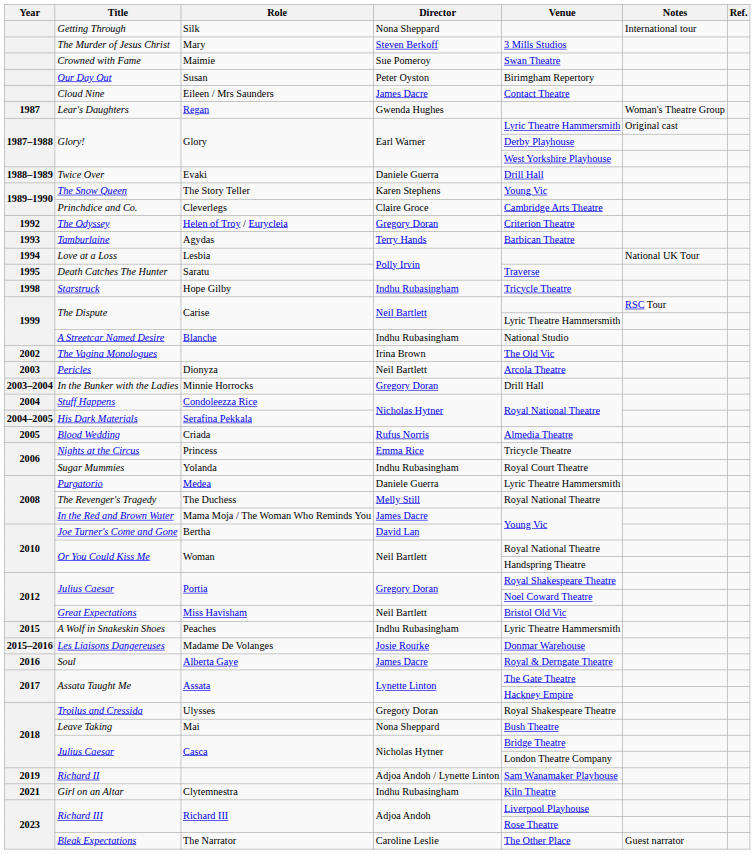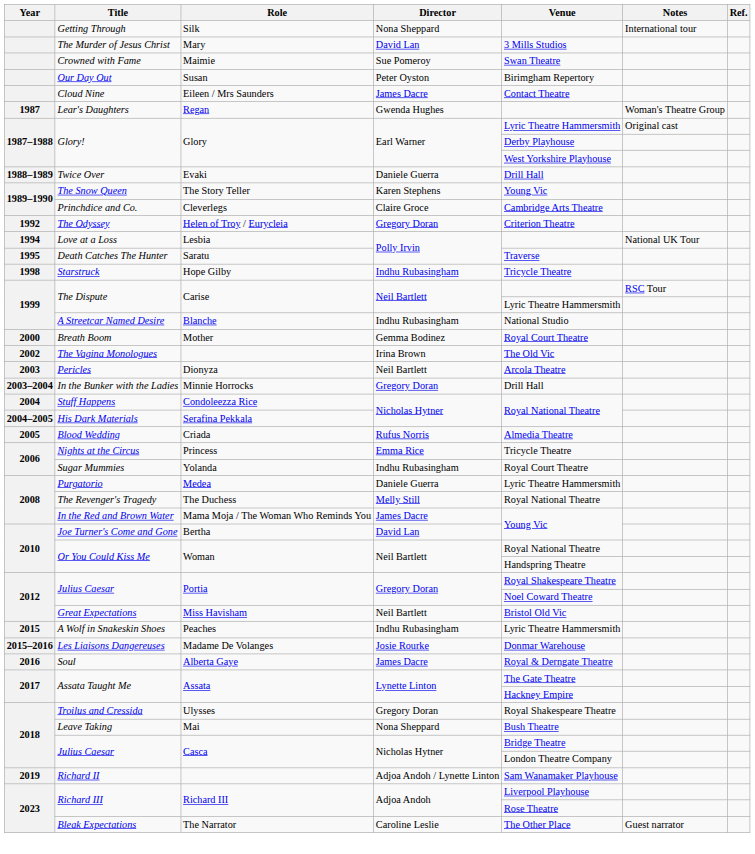 <table class="wikitable">
 <tr>
 <th>Year</th>
 <th>Title</th>
 <th>Role</th>
 <th>Director</th>
 <th>Venue</th>
 <th>Notes</th>
 <th>Ref.</th>
 </tr>
 <tr>
 <th></th>
 <td><em>Getting Through</em></td>
 <td>Silk</td>
 <td>Nona Sheppard</td>
 <td></td>
 <td>International tour</td>
 <td></td>
 </tr>
 <tr>
 <th></th>
 <td><em>The Murder of Jesus Christ</em></td>
 <td>Mary</td>
-<td><a href='#'>Steven Berkoff</a></td>
+<td><a href='#'>David Lan</a></td>
 <td><a href='#'>3 Mills Studios</a></td>
 <td></td>
 <td></td>
 </tr>
 <tr>
 <th></th>
 <td><em>Crowned with Fame</em></td>
 <td>Maimie</td>
 <td>Sue Pomeroy</td>
 <td><a href='#'>Swan Theatre</a></td>
 <td></td>
 <td></td>
 </tr>
 <tr>
 <th></th>
 <td><em><a href='#'>Our Day Out</a></em></td>
 <td>Susan</td>
 <td>Peter Oyston</td>
 <td>Birimgham Repertory</td>
 <td></td>
 <td></td>
 </tr>
 <tr>
 <th></th>
 <td><em>Cloud Nine</em></td>
 <td>Eileen / Mrs Saunders</td>
 <td><a href='#'>James Dacre</a></td>
 <td><a href='#'>Contact Theatre</a></td>
 <td></td>
 <td></td>
 </tr>
 <tr>
 <th>1987</th>
 <td><em>Lear's Daughters</em></td>
 <td><a href='#'>Regan</a></td>
 <td>Gwenda Hughes</td>
 <td></td>
 <td>Woman's Theatre Group</td>
 <td></td>
 </tr>
 <tr>
 <th rowspan="3">1987–1988</th>
 <td rowspan="3"><em>Glory!</em></td>
 <td rowspan="3">Glory</td>
 <td rowspan="3">Earl Warner</td>
 <td><a href='#'>Lyric Theatre Hammersmith</a></td>
 <td>Original cast</td>
 <td></td>
 </tr>
 <tr>
 <td><a href='#'>Derby Playhouse</a></td>
 <td></td>
 <td></td>
 </tr>
 <tr>
 <td><a href='#'>West Yorkshire Playhouse</a></td>
 <td></td>
 <td></td>
 </tr>
 <tr>
 <th>1988–1989</th>
 <td><em>Twice Over</em></td>
 <td>Evaki</td>
 <td>Daniele Guerra</td>
 <td><a href='#'>Drill Hall</a></td>
 <td></td>
 <td></td>
 </tr>
 <tr>
 <th rowspan="2">1989–1990</th>
 <td><em><a href='#'>The Snow Queen</a></em></td>
 <td>The Story Teller</td>
 <td>Karen Stephens</td>
 <td><a href='#'>Young Vic</a></td>
 <td></td>
 <td></td>
 </tr>
 <tr>
 <td><em>Princhdice and Co.</em></td>
 <td>Cleverlegs</td>
 <td>Claire Groce</td>
 <td><a href='#'>Cambridge Arts Theatre</a></td>
 <td></td>
 <td></td>
 </tr>
 <tr>
 <th>1992</th>
 <td><em><a href='#'>The Odyssey</a></em></td>
 <td><a href='#'>Helen of Troy</a> / <a href='#'>Eurycleia</a></td>
 <td><a href='#'>Gregory Doran</a></td>
 <td><a href='#'>Criterion Theatre</a></td>
 <td></td>
 <td></td>
 </tr>
 <tr>
-<th>1993</th>
-<td><em><a href='#'>Tamburlaine</a></em></td>
-<td>Agydas</td>
-<td><a href='#'>Terry Hands</a></td>
-<td><a href='#'>Barbican Theatre</a></td>
-<td></td>
-<td></td>
-</tr>
-<tr>
 <th>1994</th>
 <td><em>Love at a Loss</em></td>
 <td>Lesbia</td>
 <td rowspan="2"><a href='#'>Polly Irvin</a></td>
 <td></td>
 <td>National UK Tour</td>
 <td></td>
 </tr>
 <tr>
 <th>1995</th>
 <td><em>Death Catches The Hunter</em></td>
 <td>Saratu</td>
 <td><a href='#'>Traverse</a></td>
 <td></td>
 <td></td>
 </tr>
 <tr>
 <th>1998</th>
 <td><em><a href='#'>Starstruck</a></em></td>
 <td>Hope Gilby</td>
 <td><a href='#'>Indhu Rubasingham</a></td>
 <td><a href='#'>Tricycle Theatre</a></td>
 <td></td>
 <td></td>
 </tr>
 <tr>
 <th rowspan="3">1999</th>
 <td rowspan="2"><em>The Dispute</em></td>
 <td rowspan="2">Carise</td>
 <td rowspan="2"><a href='#'>Neil Bartlett</a></td>
 <td></td>
 <td><a href='#'>RSC</a> Tour</td>
 <td></td>
 </tr>
 <tr>
 <td>Lyric Theatre Hammersmith</td>
 <td></td>
 <td></td>
 </tr>
 <tr>
 <td><em><a href='#'>A Streetcar Named Desire</a></em></td>
 <td><a href='#'>Blanche</a></td>
 <td>Indhu Rubasingham</td>
 <td>National Studio</td>
+<td></td>
+<td></td>
+</tr>
+<tr>
+<th>2000</th>
+<td><em>Breath Boom</em></td>
+<td>Mother</td>
+<td>Gemma Bodinez</td>
+<td><a href='#'>Royal Court Theatre</a></td>
 <td></td>
 <td></td>
 </tr>
 <tr>
 <th>2002</th>
 <td><em><a href='#'>The Vagina Monologues</a></em></td>
 <td></td>
 <td>Irina Brown</td>
 <td><a href='#'>The Old Vic</a></td>
 <td></td>
 <td></td>
 </tr>
 <tr>
 <th>2003</th>
 <td><em><a href='#'>Pericles</a></em></td>
 <td>Dionyza</td>
 <td>Neil Bartlett</td>
 <td><a href='#'>Arcola Theatre</a></td>
 <td></td>
 <td></td>
 </tr>
 <tr>
 <th>2003–2004</th>
 <td><em>In the Bunker with the Ladies</em></td>
 <td>Minnie Horrocks</td>
 <td><a href='#'>Gregory Doran</a></td>
 <td>Drill Hall</td>
 <td></td>
 <td></td>
 </tr>
 <tr>
 <th>2004</th>
 <td><em><a href='#'>Stuff Happens</a></em></td>
 <td><a href='#'>Condoleezza Rice</a></td>
 <td rowspan="2"><a href='#'>Nicholas Hytner</a></td>
 <td rowspan="2"><a href='#'>Royal National Theatre</a></td>
 <td></td>
 <td></td>
 </tr>
 <tr>
 <th>2004–2005</th>
 <td><em><a href='#'>His Dark Materials</a></em></td>
 <td><a href='#'>Serafina Pekkala</a></td>
 <td></td>
 <td></td>
 </tr>
 <tr>
 <th>2005</th>
 <td><em><a href='#'>Blood Wedding</a></em></td>
 <td>Criada</td>
 <td><a href='#'>Rufus Norris</a></td>
 <td><a href='#'>Almedia Theatre</a></td>
 <td></td>
 <td></td>
 </tr>
 <tr>
 <th rowspan="2">2006</th>
 <td><em><a href='#'>Nights at the Circus</a></em></td>
 <td>Princess</td>
 <td><a href='#'>Emma Rice</a></td>
 <td>Tricycle Theatre</td>
 <td></td>
 <td></td>
 </tr>
 <tr>
 <td><em>Sugar Mummies</em></td>
 <td>Yolanda</td>
 <td>Indhu Rubasingham</td>
 <td>Royal Court Theatre</td>
 <td></td>
 <td></td>
 </tr>
 <tr>
 <th rowspan="3">2008</th>
 <td><em><a href='#'>Purgatorio</a></em></td>
 <td><a href='#'>Medea</a></td>
 <td>Daniele Guerra</td>
 <td>Lyric Theatre Hammersmith</td>
 <td></td>
 <td></td>
 </tr>
 <tr>
 <td><em>The Revenger's Tragedy</em></td>
 <td>The Duchess</td>
 <td><a href='#'>Melly Still</a></td>
 <td>Royal National Theatre</td>
 <td></td>
 <td></td>
 </tr>
 <tr>
 <td><em><a href='#'>In the Red and Brown Water</a></em></td>
 <td>Mama Moja / The Woman Who Reminds You</td>
 <td><a href='#'>James Dacre</a></td>
 <td rowspan="2"><a href='#'>Young Vic</a></td>
 <td></td>
 <td></td>
 </tr>
 <tr>
 <th rowspan="3">2010</th>
 <td><em><a href='#'>Joe Turner's Come and Gone</a></em></td>
 <td>Bertha</td>
 <td><a href='#'>David Lan</a></td>
 <td></td>
 <td></td>
 </tr>
 <tr>
 <td rowspan="2"><em><a href='#'>Or You Could Kiss Me</a></em></td>
 <td rowspan="2">Woman</td>
 <td rowspan="2">Neil Bartlett</td>
 <td>Royal National Theatre</td>
 <td></td>
 <td></td>
 </tr>
 <tr>
 <td>Handspring Theatre</td>
 <td></td>
 <td></td>
 </tr>
 <tr>
 <th rowspan="3">2012</th>
 <td rowspan="2"><a href='#'><em>Julius Caesar</em></a></td>
 <td rowspan="2"><a href='#'>Portia</a></td>
 <td rowspan="2"><a href='#'>Gregory Doran</a></td>
 <td><a href='#'>Royal Shakespeare Theatre</a></td>
 <td></td>
 <td></td>
 </tr>
 <tr>
 <td><a href='#'>Noel Coward Theatre</a></td>
 <td></td>
 <td></td>
 </tr>
 <tr>
 <td><em><a href='#'>Great Expectations</a></em></td>
 <td><a href='#'>Miss Havisham</a></td>
 <td>Neil Bartlett</td>
 <td><a href='#'>Bristol Old Vic</a></td>
 <td></td>
 <td></td>
 </tr>
 <tr>
 <th>2015</th>
 <td><em>A Wolf in Snakeskin Shoes</em></td>
 <td>Peaches</td>
 <td>Indhu Rubasingham</td>
 <td>Lyric Theatre Hammersmith</td>
 <td></td>
 <td></td>
 </tr>
 <tr>
 <th>2015–2016</th>
 <td><em><a href='#'>Les Liaisons Dangereuses</a></em></td>
 <td>Madame De Volanges</td>
 <td><a href='#'>Josie Rourke</a></td>
 <td><a href='#'>Donmar Warehouse</a></td>
 <td></td>
 <td></td>
 </tr>
 <tr>
 <th>2016</th>
 <td><em>Soul</em></td>
 <td><a href='#'>Alberta Gaye</a></td>
 <td><a href='#'>James Dacre</a></td>
 <td><a href='#'>Royal & Derngate Theatre</a></td>
 <td></td>
 <td></td>
 </tr>
 <tr>
 <th rowspan="2">2017</th>
 <td rowspan="2"><em>Assata Taught Me</em></td>
 <td rowspan="2"><a href='#'>Assata</a></td>
 <td rowspan="2"><a href='#'>Lynette Linton</a></td>
 <td><a href='#'>The Gate Theatre</a></td>
 <td></td>
 <td></td>
 </tr>
 <tr>
 <td><a href='#'>Hackney Empire</a></td>
 <td></td>
 <td></td>
 </tr>
 <tr>
 <th rowspan="4">2018</th>
 <td><em><a href='#'>Troilus and Cressida</a></em></td>
 <td>Ulysses</td>
 <td>Gregory Doran</td>
 <td>Royal Shakespeare Theatre</td>
 <td></td>
 <td></td>
 </tr>
 <tr>
 <td><em>Leave Taking</em></td>
 <td>Mai</td>
 <td>Nona Sheppard</td>
 <td><a href='#'>Bush Theatre</a></td>
 <td></td>
 <td></td>
 </tr>
 <tr>
 <td rowspan="2"><em><a href='#'>Julius Caesar</a></em></td>
 <td rowspan="2"><a href='#'>Casca</a></td>
 <td rowspan="2">Nicholas Hytner</td>
 <td><a href='#'>Bridge Theatre</a></td>
 <td></td>
 <td></td>
 </tr>
 <tr>
 <td>London Theatre Company</td>
 <td></td>
 <td></td>
 </tr>
 <tr>
 <th>2019</th>
 <td><em><a href='#'>Richard II</a></em></td>
 <td></td>
 <td>Adjoa Andoh / Lynette Linton</td>
 <td><a href='#'>Sam Wanamaker Playhouse</a></td>
 <td></td>
 <td></td>
 </tr>
 <tr>
-<th>2021</th>
-<td><em>Girl on an Altar</em></td>
-<td>Clytemnestra</td>
-<td>Indhu Rubasingham</td>
-<td><a href='#'>Kiln Theatre</a></td>
-<td></td>
-<td></td>
-</tr>
-<tr>
 <th rowspan="3">2023</th>
 <td rowspan="2"><em><a href='#'>Richard III</a></em></td>
 <td rowspan="2"><a href='#'>Richard III</a></td>
 <td rowspan="2">Adjoa Andoh</td>
 <td><a href='#'>Liverpool Playhouse</a></td>
 <td></td>
 <td></td>
 </tr>
 <tr>
 <td><a href='#'>Rose Theatre</a></td>
 <td></td>
 <td></td>
 </tr>
 <tr>
 <td><em><a href='#'>Bleak Expectations</a></em></td>
 <td>The Narrator</td>
 <td>Caroline Leslie</td>
 <td><a href='#'>The Other Place</a></td>
 <td>Guest narrator</td>
 <td></td>
 </tr>
 </table>
